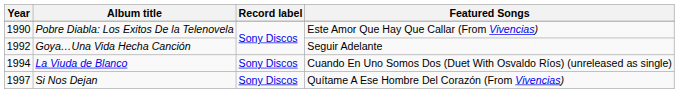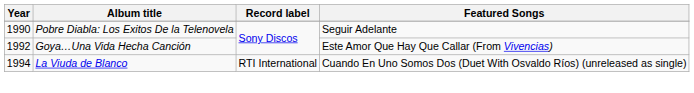 <table class="wikitable" style="font-size:95%;">
 <tr>
 <th>Year</th>
 <th>Album title</th>
 <th>Record label</th>
 <th>Featured Songs</th>
 </tr>
 <tr>
 </tr>
 <tr>
 <td>1990</td>
 <td><em>Pobre Diabla: Los Exitos De la Telenovela</em></td>
 <td rowspan="2"><a href='#'>Sony Discos</a></td>
-<td>Este Amor Que Hay Que Callar (From <em><a href='#'>Vivencias</a>)</em></td>
+<td>Seguir Adelante</td>
 </tr>
 <tr>
 <td>1992</td>
 <td><em>Goya…Una Vida Hecha Canción</em></td>
-<td>Seguir Adelante</td>
+<td>Este Amor Que Hay Que Callar (From <em><a href='#'>Vivencias</a>)</em></td>
 </tr>
 <tr>
 <td>1994</td>
 <td><em><a href='#'>La Viuda de Blanco</a></em></td>
-<td><a href='#'>Sony Discos</a></td>
+<td RTI Music>RTI International</td>
 <td>Cuando En Uno Somos Dos (Duet With Osvaldo Ríos) (unreleased as single)</td>
 </tr>
-<tr>
-<td>1997</td>
-<td><em>Si Nos Dejan</em></td>
-<td><a href='#'>Sony Discos</a></td>
-<td>Quítame A Ese Hombre Del Corazón (From <em><a href='#'>Vivencias</a>)</em></td>
-</tr>
 </table>
